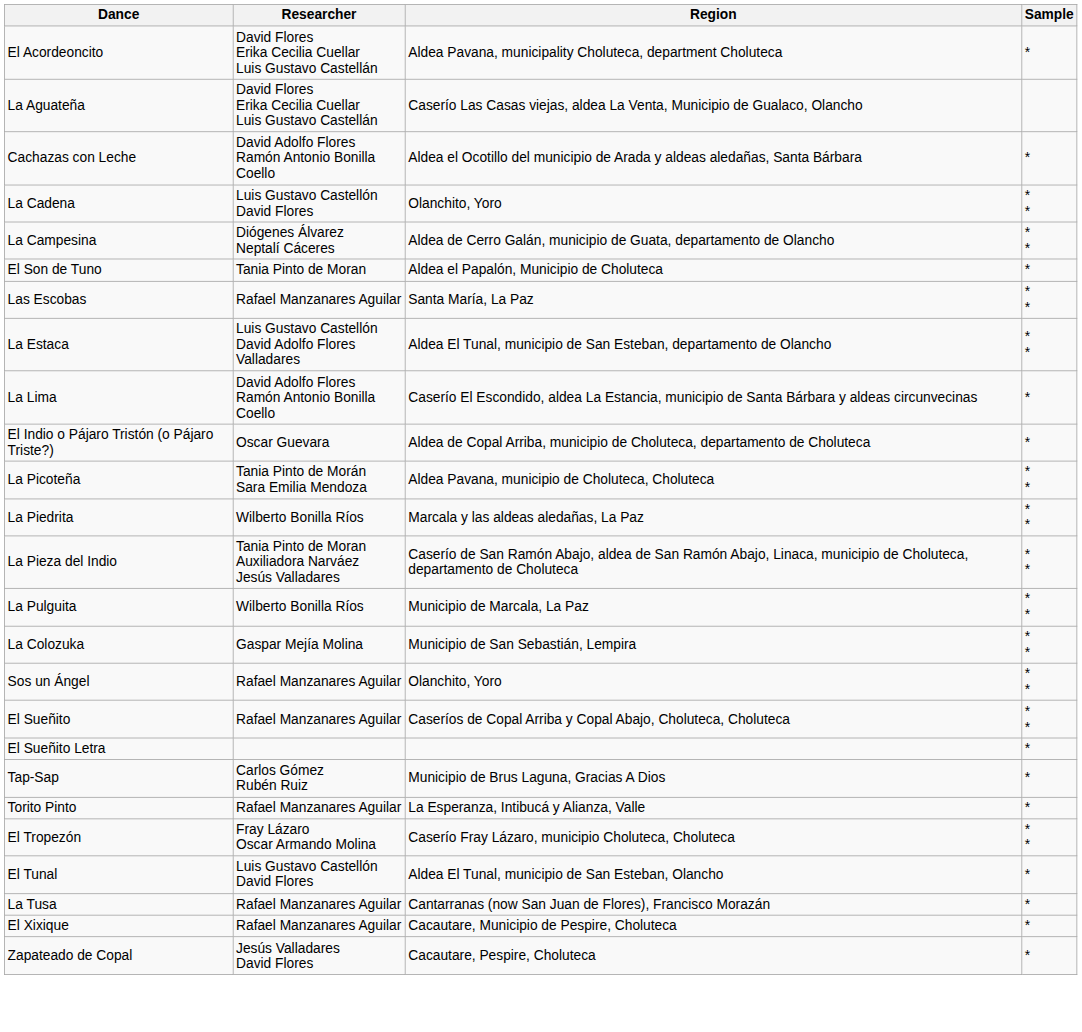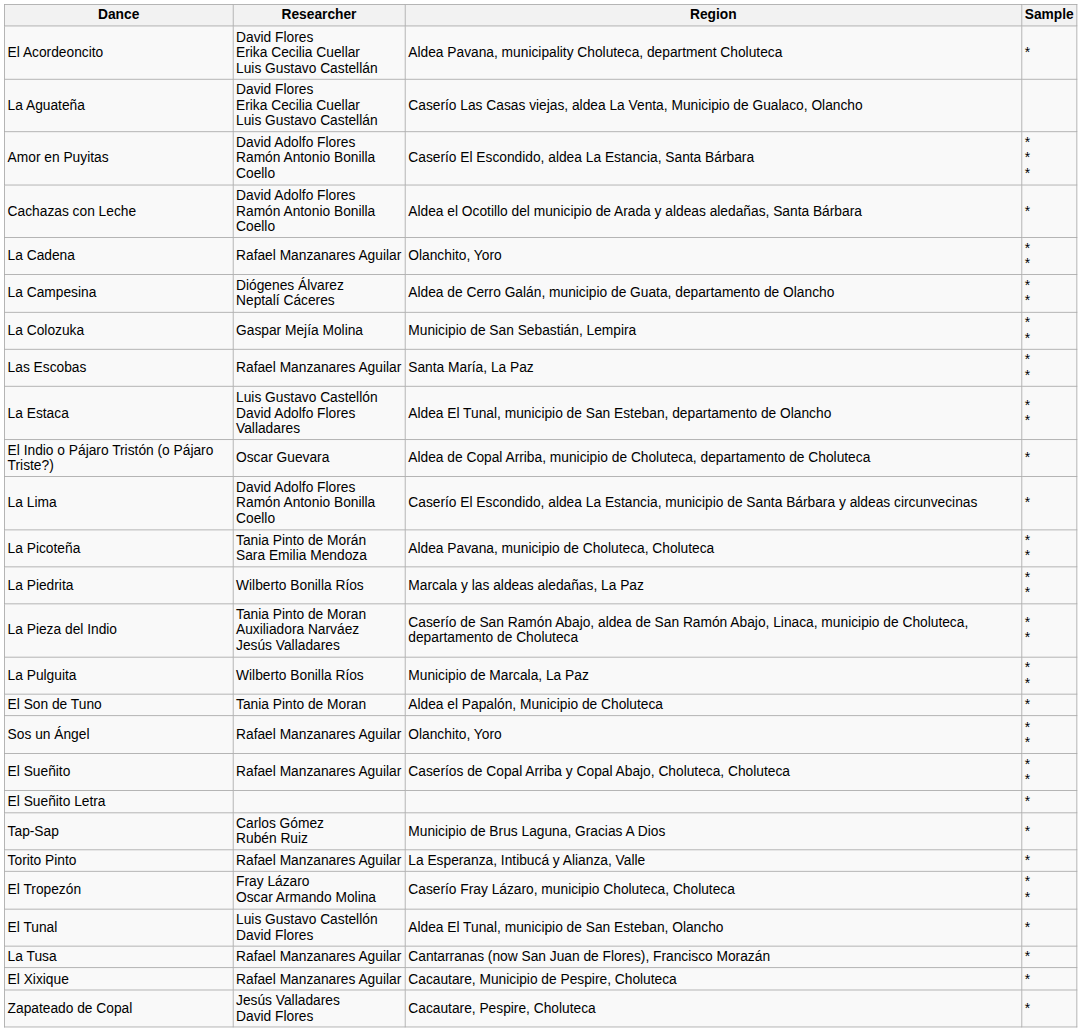 <table class="wikitable">
 <tr>
 <th>Dance</th>
 <th>Researcher</th>
 <th>Region</th>
 <th>Sample</th>
 </tr>
 <tr>
 <td>El Acordeoncito</td>
 <td>David Flores<br>Erika Cecilia Cuellar<br>Luis Gustavo Castellán</td>
 <td>Aldea Pavana, municipality Choluteca, department Choluteca</td>
 <td>* </td>
 </tr>
 <tr>
 <td>La Aguateña</td>
 <td>David Flores<br>Erika Cecilia Cuellar<br>Luis Gustavo Castellán</td>
 <td>Caserío Las Casas viejas, aldea La Venta, Municipio de Gualaco, Olancho</td>
 <td></td>
 </tr>
 <tr>
+<td>Amor en Puyitas</td>
+<td>David Adolfo Flores<br>Ramón Antonio Bonilla Coello</td>
+<td>Caserío El Escondido, aldea La Estancia, Santa Bárbara</td>
+<td>* <br>* <br>* </td>
+</tr>
+<tr>
 <td>Cachazas con Leche</td>
 <td>David Adolfo Flores<br>Ramón Antonio Bonilla Coello</td>
 <td>Aldea el Ocotillo del municipio de Arada y aldeas aledañas, Santa Bárbara</td>
 <td>* </td>
 </tr>
 <tr>
 <td>La Cadena</td>
-<td>Luis Gustavo Castellón<br>David Flores</td>
+<td>Rafael Manzanares Aguilar</td>
 <td>Olanchito, Yoro</td>
 <td>* <br>* </td>
 </tr>
 <tr>
 <td>La Campesina</td>
 <td>Diógenes Álvarez<br>Neptalí Cáceres</td>
 <td>Aldea de Cerro Galán, municipio de Guata, departamento de Olancho</td>
 <td>* <br>* </td>
 </tr>
 <tr>
-<td>El Son de Tuno</td>
-<td>Tania Pinto de Moran</td>
-<td>Aldea el Papalón, Municipio de Choluteca</td>
-<td>* </td>
+<td>La Colozuka</td>
+<td>Gaspar Mejía Molina</td>
+<td>Municipio de San Sebastián, Lempira</td>
+<td>* <br>* </td>
 </tr>
 <tr>
 <td>Las Escobas</td>
 <td>Rafael Manzanares Aguilar</td>
 <td>Santa María, La Paz</td>
 <td>* <br>* </td>
 </tr>
 <tr>
 <td>La Estaca</td>
 <td>Luis Gustavo Castellón<br>David Adolfo Flores Valladares</td>
 <td>Aldea El Tunal, municipio de San Esteban, departamento de Olancho</td>
 <td>* <br>* </td>
 </tr>
 <tr>
+<td>El Indio o Pájaro Tristón (o Pájaro Triste?)</td>
+<td>Oscar Guevara</td>
+<td>Aldea de Copal Arriba, municipio de Choluteca, departamento de Choluteca</td>
+<td>*</td>
+</tr>
+<tr>
 <td>La Lima</td>
 <td>David Adolfo Flores<br>Ramón Antonio Bonilla Coello</td>
 <td>Caserío El Escondido, aldea La Estancia, municipio de Santa Bárbara y aldeas circunvecinas</td>
-<td>*</td>
-</tr>
-<tr>
-<td>El Indio o Pájaro Tristón (o Pájaro Triste?)</td>
-<td>Oscar Guevara</td>
-<td>Aldea de Copal Arriba, municipio de Choluteca, departamento de Choluteca</td>
 <td>*</td>
 </tr>
 <tr>
 <td>La Picoteña</td>
 <td>Tania Pinto de Morán<br>Sara Emilia Mendoza</td>
 <td>Aldea Pavana, municipio de Choluteca, Choluteca</td>
 <td>* <br>* </td>
 </tr>
 <tr>
 <td>La Piedrita</td>
 <td>Wilberto Bonilla Ríos</td>
 <td>Marcala y las aldeas aledañas, La Paz</td>
 <td>* <br>* </td>
 </tr>
 <tr>
 <td>La Pieza del Indio</td>
 <td>Tania Pinto de Moran<br>Auxiliadora Narváez<br>Jesús Valladares</td>
 <td>Caserío de San Ramón Abajo, aldea de San Ramón Abajo, Linaca, municipio de Choluteca, departamento de Choluteca</td>
 <td>* <br>* </td>
 </tr>
 <tr>
 <td>La Pulguita</td>
 <td>Wilberto Bonilla Ríos</td>
 <td>Municipio de Marcala, La Paz</td>
 <td>* <br>* </td>
 </tr>
 <tr>
-<td>La Colozuka</td>
-<td>Gaspar Mejía Molina</td>
-<td>Municipio de San Sebastián, Lempira</td>
-<td>* <br>* </td>
+<td>El Son de Tuno</td>
+<td>Tania Pinto de Moran</td>
+<td>Aldea el Papalón, Municipio de Choluteca</td>
+<td>* </td>
 </tr>
 <tr>
 <td>Sos un Ángel</td>
 <td>Rafael Manzanares Aguilar</td>
 <td>Olanchito, Yoro</td>
 <td>* <br>* </td>
 </tr>
 <tr>
 <td>El Sueñito</td>
 <td>Rafael Manzanares Aguilar</td>
 <td>Caseríos de Copal Arriba y Copal Abajo, Choluteca, Choluteca</td>
 <td>* <br>* </td>
 </tr>
 <tr>
 <td>El Sueñito Letra</td>
 <td></td>
 <td></td>
 <td>*</td>
 </tr>
 <tr>
 <td>Tap-Sap</td>
 <td>Carlos Gómez<br>Rubén Ruiz</td>
 <td>Municipio de Brus Laguna, Gracias A Dios</td>
 <td>* </td>
 </tr>
 <tr>
 <td>Torito Pinto</td>
 <td>Rafael Manzanares Aguilar</td>
 <td>La Esperanza, Intibucá y Alianza, Valle</td>
 <td>* </td>
 </tr>
 <tr>
 <td>El Tropezón</td>
 <td>Fray Lázaro<br>Oscar Armando Molina</td>
 <td>Caserío Fray Lázaro, municipio Choluteca, Choluteca</td>
 <td>* <br>* </td>
 </tr>
 <tr>
 <td>El Tunal</td>
 <td>Luis Gustavo Castellón<br>David Flores</td>
 <td>Aldea El Tunal, municipio de San Esteban, Olancho</td>
 <td>* </td>
 </tr>
 <tr>
 <td>La Tusa</td>
 <td>Rafael Manzanares Aguilar</td>
 <td>Cantarranas (now San Juan de Flores), Francisco Morazán</td>
 <td>* </td>
 </tr>
 <tr>
 <td>El Xixique</td>
 <td>Rafael Manzanares Aguilar</td>
 <td>Cacautare, Municipio de Pespire, Choluteca</td>
 <td>* </td>
 </tr>
 <tr>
 <td>Zapateado de Copal</td>
 <td>Jesús Valladares<br>David Flores</td>
 <td>Cacautare, Pespire, Choluteca</td>
 <td>*</td>
 </tr>
 </table>
